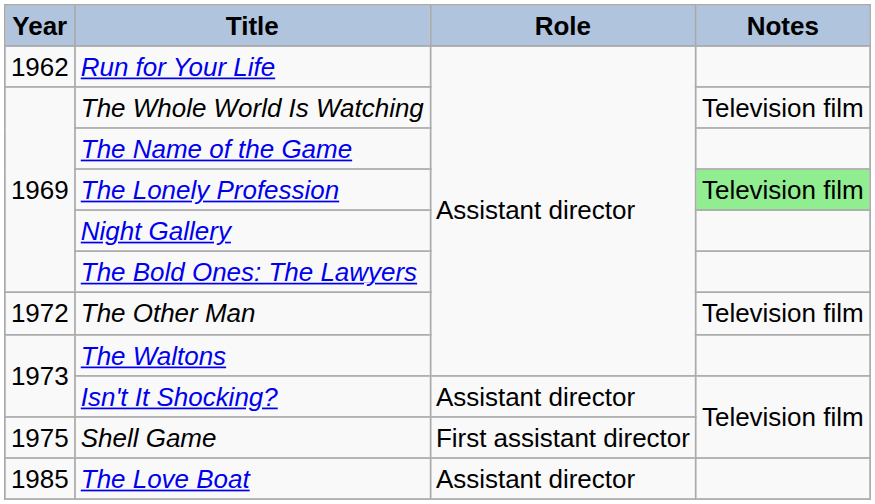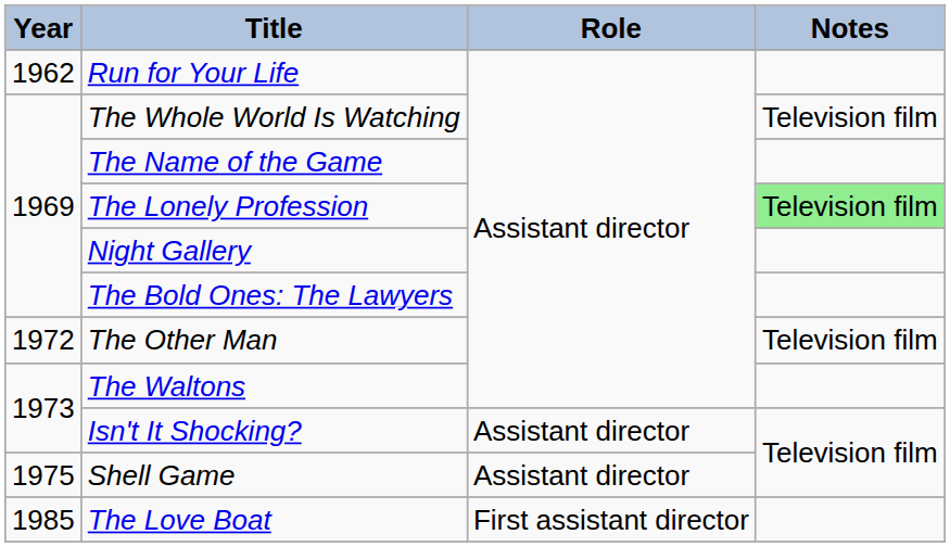 <table class="wikitable" style="font-size:95%;">
 <tr>
 <th style="background:#B0C4DE;">Year</th>
 <th style="background:#B0C4DE;">Title</th>
 <th style="background:#B0C4DE;">Role</th>
 <th style="background:#B0C4DE;">Notes</th>
 </tr>
 <tr>
 <td>1962</td>
 <td><em><a href='#'>Run for Your Life</a></em></td>
 <td rowspan=8>Assistant director</td>
 <td></td>
 </tr>
 <tr>
 <td rowspan=5>1969</td>
 <td><em>The Whole World Is Watching</em></td>
 <td>Television film</td>
 </tr>
 <tr>
 <td><em><a href='#'>The Name of the Game</a></em></td>
 <td></td>
 </tr>
 <tr>
 <td><em><a href='#'>The Lonely Profession</a></em></td>
 <td style="background: lightgreen;">Television film</td>
 </tr>
 <tr>
 <td><em><a href='#'>Night Gallery</a></em></td>
 <td></td>
 </tr>
 <tr>
 <td><em><a href='#'>The Bold Ones: The Lawyers</a></em></td>
 <td></td>
 </tr>
 <tr>
 <td>1972</td>
 <td><em>The Other Man</em></td>
 <td>Television film</td>
 </tr>
 <tr>
 <td rowspan=2>1973</td>
 <td><em><a href='#'>The Waltons</a></em></td>
 <td></td>
 </tr>
 <tr>
 <td><em><a href='#'>Isn't It Shocking?</a></em></td>
 <td>Assistant director</td>
 <td rowspan=2>Television film</td>
 </tr>
 <tr>
 <td>1975</td>
 <td><em>Shell Game</em></td>
-<td>First assistant director</td>
+<td>Assistant director</td>
 </tr>
 <tr>
 <td>1985</td>
 <td><em><a href='#'>The Love Boat</a></em></td>
-<td>Assistant director</td>
+<td>First assistant director</td>
 <td></td>
 </tr>
 </table>
